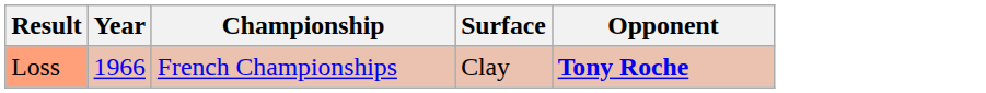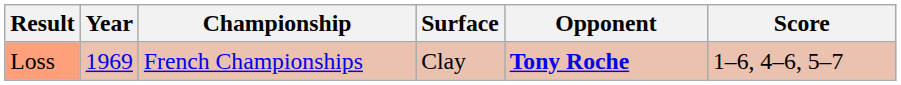 <table class='sortable wikitable'>
 <tr>
 <th style="width:40px">Result</th>
 <th style="width:30px">Year</th>
 <th style="width:180px">Championship</th>
 <th style="width:50px">Surface</th>
 <th style="width:130px">Opponent</th>
+<th style="width:120px" class="unsortable">Score</th>
 </tr>
 <tr style="background:#ebc2af;">
 <td style="background:#ffa07a;">Loss</td>
-<td><a href='#'>1966</a></td>
+<td><a href='#'>1969</a></td>
 <td><a href='#'>French Championships</a></td>
 <td>Clay</td>
 <td><strong> <a href='#'>Tony Roche</a></strong></td>
+<td>1–6, 4–6, 5–7</td>
 </tr>
 </table>
